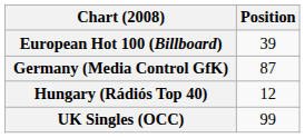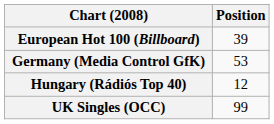 <table class="wikitable sortable plainrowheaders" style="text-align:center">
 <tr>
 <th scope="col" style="width:14em;">Chart (2008)</th>
 <th scope="col">Position</th>
 </tr>
 <tr>
 <th scope="row">European Hot 100 (<em>Billboard</em>)</th>
 <td>39</td>
 </tr>
 <tr>
 <th scope="row">Germany (Media Control GfK)</th>
-<td>87</td>
+<td>53</td>
 </tr>
 <tr>
 <th scope="row">Hungary (Rádiós Top 40)</th>
 <td>12</td>
 </tr>
 <tr>
 <th scope="row">UK Singles (OCC)</th>
 <td>99</td>
 </tr>
 </table>
